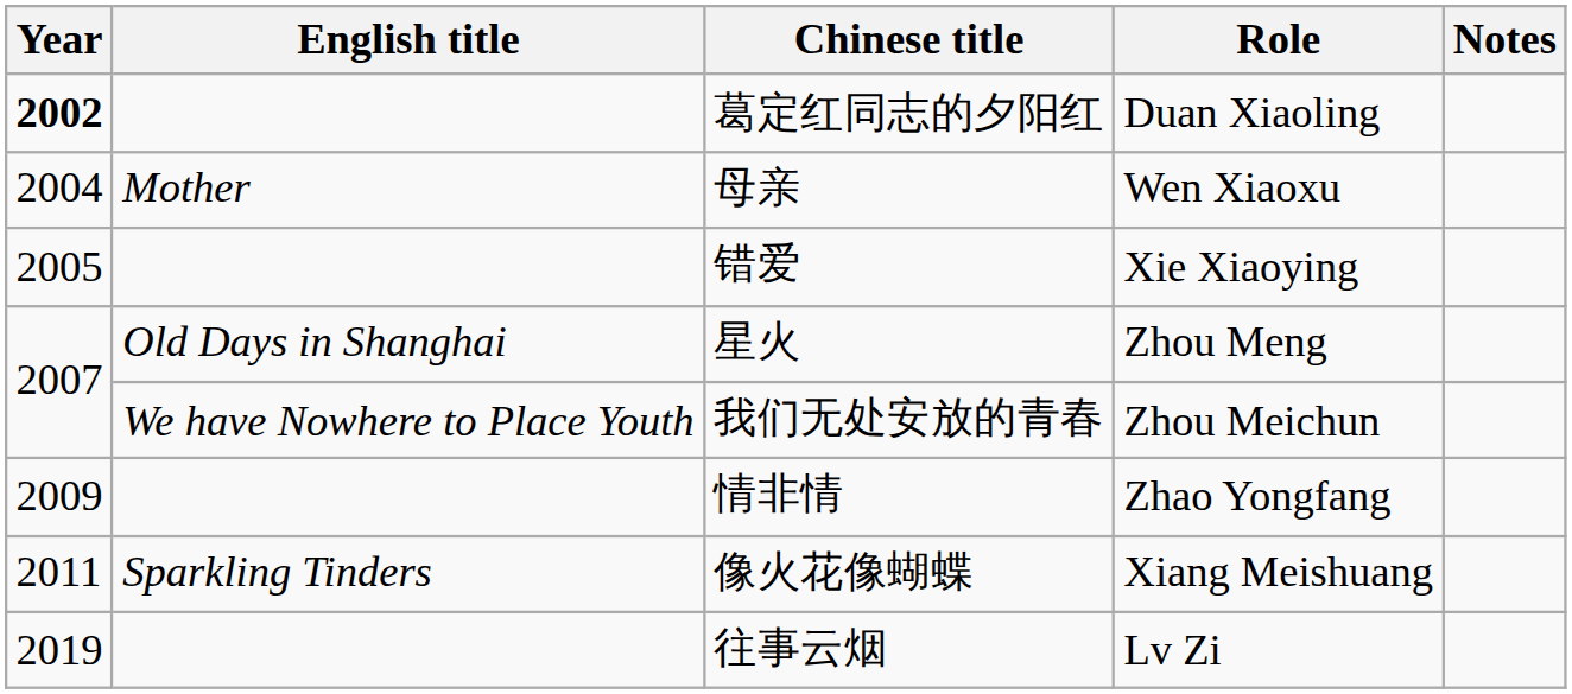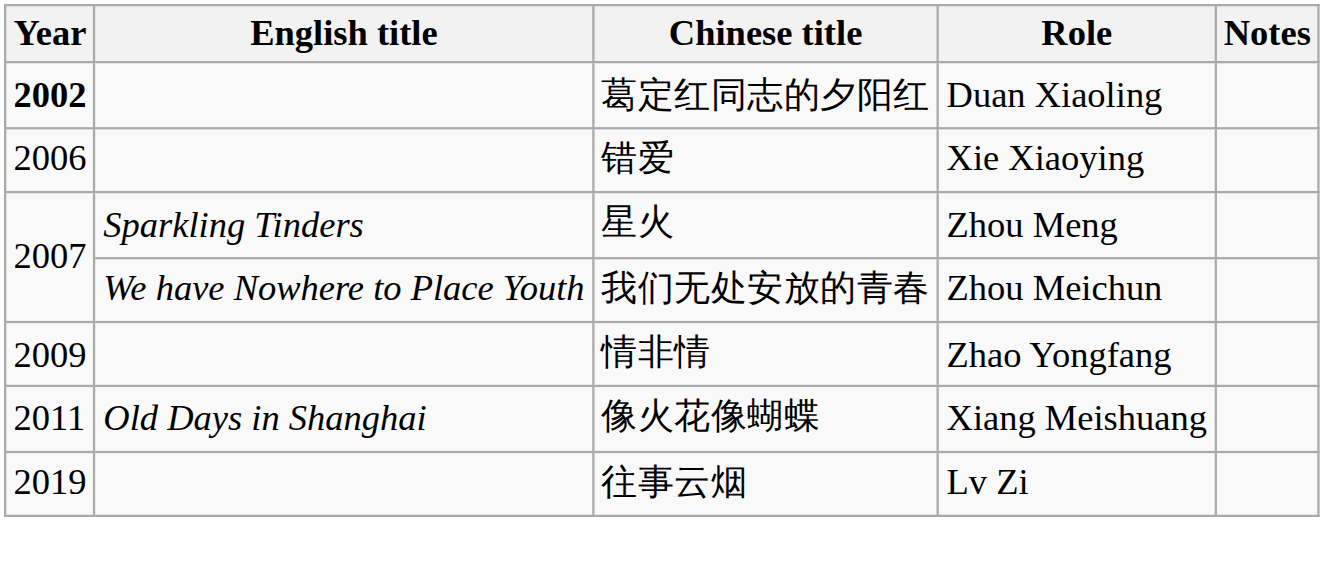 <table class="wikitable sortable">
 <tr>
 <th>Year</th>
 <th>English title</th>
 <th>Chinese title</th>
 <th>Role</th>
 <th class="unsortable">Notes</th>
 </tr>
 <tr>
 <td><strong>2002</strong></td>
 <td></td>
 <td>葛定红同志的夕阳红</td>
 <td>Duan Xiaoling</td>
 <td></td>
 </tr>
 <tr>
-<td>2004</td>
-<td><em>Mother</em></td>
-<td>母亲</td>
-<td>Wen Xiaoxu</td>
-<td></td>
-</tr>
-<tr>
-<td>2005</td>
+<td>2006</td>
 <td></td>
 <td>错爱</td>
 <td>Xie Xiaoying</td>
 <td></td>
 </tr>
 <tr>
 <td rowspan=2>2007</td>
-<td><em>Old Days in Shanghai</em></td>
+<td><em>Sparkling Tinders</em></td>
 <td>星火</td>
 <td>Zhou Meng</td>
 <td></td>
 </tr>
 <tr>
 <td><em>We have Nowhere to Place Youth</em></td>
 <td>我们无处安放的青春</td>
 <td>Zhou Meichun</td>
 <td></td>
 </tr>
 <tr>
 <td>2009</td>
 <td></td>
 <td>情非情</td>
 <td>Zhao Yongfang</td>
 <td></td>
 </tr>
 <tr>
 <td>2011</td>
-<td><em>Sparkling Tinders</em></td>
+<td><em>Old Days in Shanghai</em></td>
 <td>像火花像蝴蝶</td>
 <td>Xiang Meishuang</td>
 <td></td>
 </tr>
 <tr>
 <td>2019</td>
 <td></td>
 <td>往事云烟</td>
 <td>Lv Zi</td>
 <td></td>
 </tr>
 </table>
